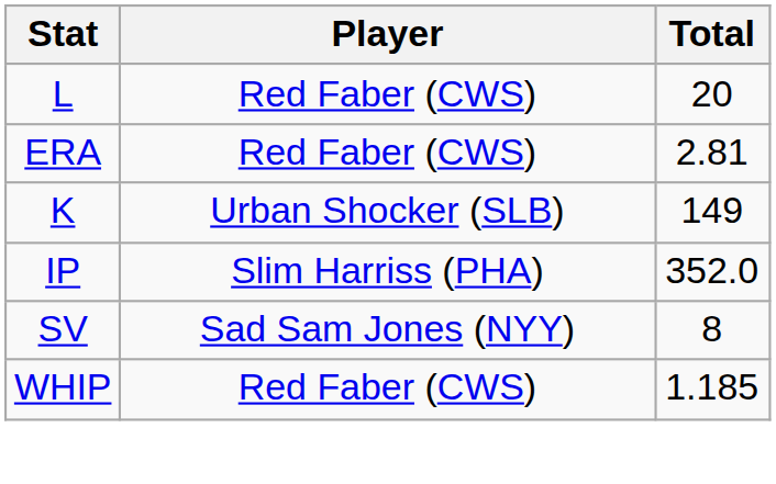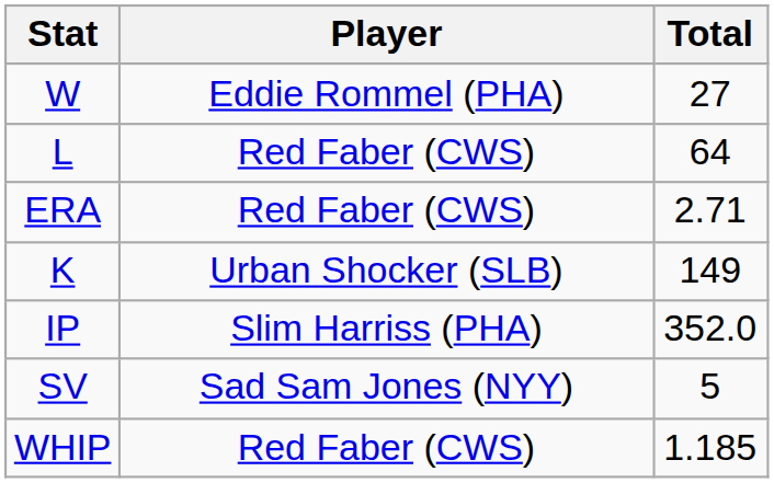 <table class="wikitable" style="text-align:center;">
 <tr>
 <th style="width:15%;">Stat</th>
 <th>Player</th>
 <th style="width:15%;">Total</th>
 </tr>
 <tr>
+<td><a href='#'>W</a></td>
+<td><a href='#'>Eddie Rommel</a> (<a href='#'>PHA</a>)</td>
+<td>27</td>
+</tr>
+<tr>
 <td><a href='#'>L</a></td>
 <td><a href='#'>Red Faber</a> (<a href='#'>CWS</a>)</td>
-<td>20</td>
+<td>64</td>
 </tr>
 <tr>
 <td><a href='#'>ERA</a></td>
 <td><a href='#'>Red Faber</a> (<a href='#'>CWS</a>)</td>
-<td>2.81</td>
+<td>2.71</td>
 </tr>
 <tr>
 <td><a href='#'>K</a></td>
 <td><a href='#'>Urban Shocker</a> (<a href='#'>SLB</a>)</td>
 <td>149</td>
 </tr>
 <tr>
 <td><a href='#'>IP</a></td>
 <td><a href='#'>Slim Harriss</a> (<a href='#'>PHA</a>)</td>
 <td>352.0</td>
 </tr>
 <tr>
 <td><a href='#'>SV</a></td>
 <td><a href='#'>Sad Sam Jones</a> (<a href='#'>NYY</a>)</td>
-<td>8</td>
+<td>5</td>
 </tr>
 <tr>
 <td><a href='#'>WHIP</a></td>
 <td><a href='#'>Red Faber</a> (<a href='#'>CWS</a>)</td>
 <td>1.185</td>
 </tr>
 </table>
